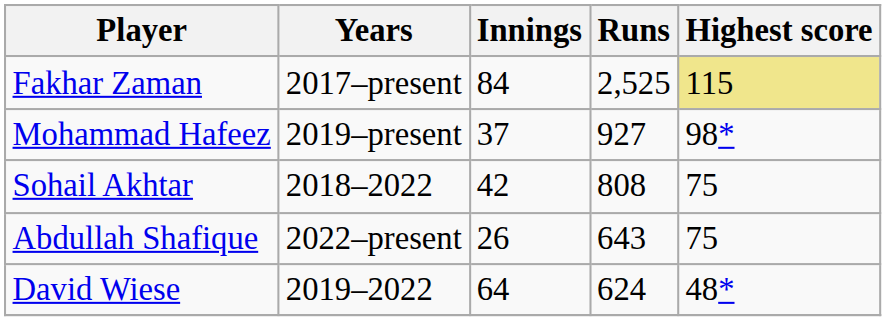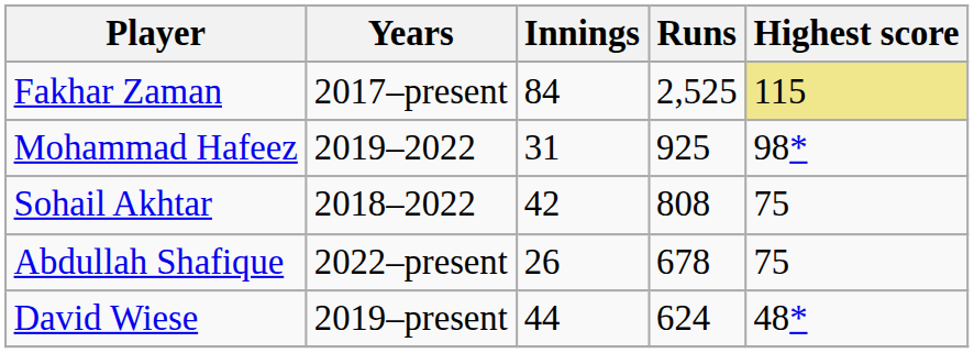 <table class="wikitable">
 <tr>
 <th>Player</th>
 <th>Years</th>
 <th>Innings</th>
 <th>Runs</th>
 <th>Highest score</th>
 </tr>
 <tr>
 <td><a href='#'>Fakhar Zaman</a></td>
 <td>2017–present</td>
 <td>84</td>
 <td>2,525</td>
 <td style="background: khaki;">115</td>
 </tr>
 <tr>
 <td><a href='#'>Mohammad Hafeez</a></td>
-<td>2019–present</td>
-<td>37</td>
-<td>927</td>
+<td>2019–2022</td>
+<td>31</td>
+<td>925</td>
 <td>98<a href='#'>*</a></td>
 </tr>
 <tr>
 <td><a href='#'>Sohail Akhtar</a></td>
 <td>2018–2022</td>
 <td>42</td>
 <td>808</td>
 <td>75</td>
 </tr>
 <tr>
 <td><a href='#'>Abdullah Shafique</a></td>
 <td>2022–present</td>
 <td>26</td>
-<td>643</td>
+<td>678</td>
 <td>75</td>
 </tr>
 <tr>
 <td><a href='#'>David Wiese</a></td>
-<td>2019–2022</td>
-<td>64</td>
+<td>2019–present</td>
+<td>44</td>
 <td>624</td>
 <td>48<a href='#'>*</a></td>
 </tr>
 <tr>
 </tr>
 </table>
